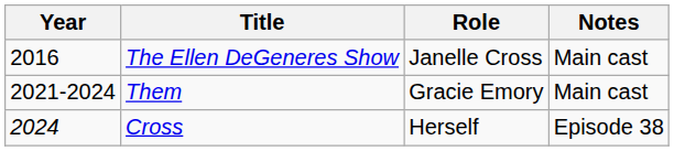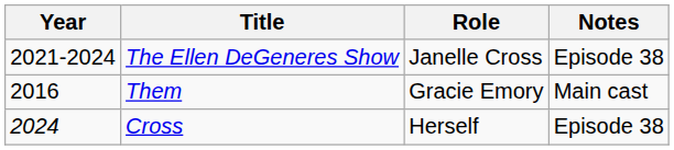 <table class="wikitable sortable">
 <tr>
 <th>Year</th>
 <th>Title</th>
 <th>Role</th>
 <th class="unsortable">Notes</th>
 </tr>
 <tr>
-<td>2016</td>
+<td>2021-2024</td>
 <td><a href='#'><em>The Ellen DeGeneres Show</em></a></td>
 <td>Janelle Cross</td>
-<td>Main cast</td>
+<td>Episode 38</td>
 </tr>
 <tr>
-<td>2021-2024</td>
+<td>2016</td>
 <td><em><a href='#'>Them</a></em></td>
 <td>Gracie Emory</td>
 <td>Main cast</td>
 </tr>
 <tr>
 <td><em>2024</em></td>
 <td><em><a href='#'>Cross</a></em></td>
 <td>Herself</td>
 <td>Episode 38</td>
 </tr>
 </table>
